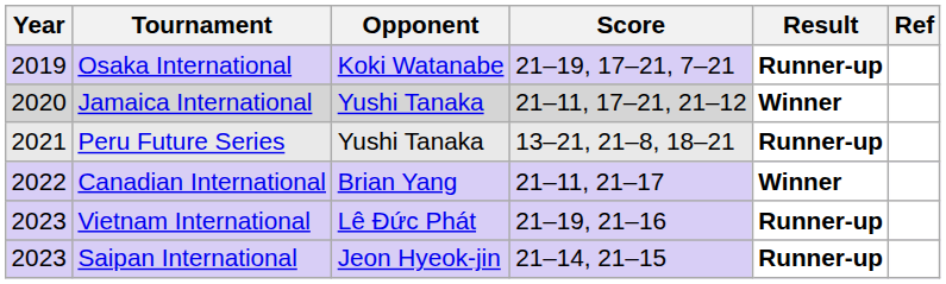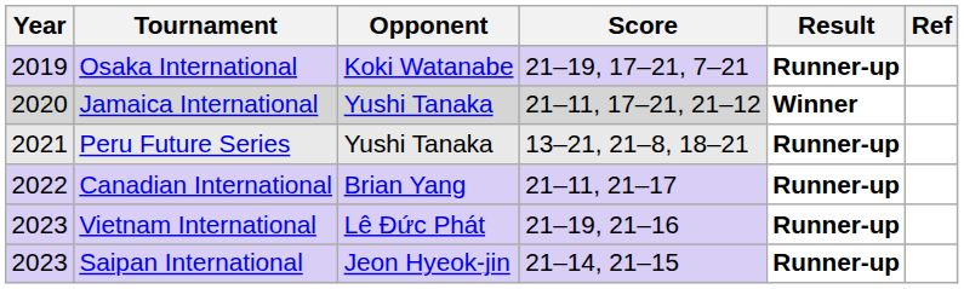 <table class="sortable wikitable" style="font-size: 90%;">
 <tr>
 <th>Year</th>
 <th>Tournament</th>
 <th>Opponent</th>
 <th>Score</th>
 <th>Result</th>
 <th>Ref</th>
 </tr>
 <tr style="background:#D8CEF6">
 <td align="center">2019</td>
 <td align="left"><a href='#'>Osaka International</a></td>
 <td align="left"> <a href='#'>Koki Watanabe</a></td>
 <td align="left">21–19, 17–21, 7–21</td>
 <td style="text-align:left; background:white"> <strong>Runner-up</strong></td>
 <td style="text-align:center; background:white"></td>
 </tr>
 <tr style="background:#D5D5D5">
 <td align="center">2020</td>
 <td align="left"><a href='#'>Jamaica International</a></td>
 <td align="left"> <a href='#'>Yushi Tanaka</a></td>
 <td align="left">21–11, 17–21, 21–12</td>
 <td style="text-align:left; background:white"> <strong>Winner</strong></td>
 <td style="text-align:center; background:white"></td>
 </tr>
 <tr style="background:#E9E9E9">
 <td align="center">2021</td>
 <td align="left"><a href='#'>Peru Future Series</a></td>
 <td align="left"> Yushi Tanaka</td>
 <td align="left">13–21, 21–8, 18–21</td>
 <td style="text-align:left; background:white"> <strong>Runner-up</strong></td>
 <td style="text-align:center; background:white"></td>
 </tr>
 <tr style="background:#D8CEF6">
 <td align="center">2022</td>
 <td align="left"><a href='#'>Canadian International</a></td>
 <td align="left"> <a href='#'>Brian Yang</a></td>
 <td align="left">21–11, 21–17</td>
-<td style="text-align:left; background:white"> <strong>Winner</strong></td>
+<td style="text-align:left; background:white"> <strong>Runner-up</strong></td>
 <td style="text-align:center; background:white"></td>
 </tr>
 <tr style="background:#D8CEF6">
 <td align="center">2023</td>
 <td align="left"><a href='#'>Vietnam International</a></td>
 <td align="left"> <a href='#'>Lê Đức Phát</a></td>
 <td align="left">21–19, 21–16</td>
 <td style="text-align:left; background:white"> <strong>Runner-up</strong></td>
 <td style="text-align:center; background:white"></td>
 </tr>
 <tr style="background:#D8CEF6">
 <td align="center">2023</td>
 <td align="left"><a href='#'>Saipan International</a></td>
 <td align="left"> <a href='#'>Jeon Hyeok-jin</a></td>
 <td align="left">21–14, 21–15</td>
 <td style="text-align:left; background:white"> <strong>Runner-up</strong></td>
 <td style="text-align:center; background:white"></td>
 </tr>
 </table>
